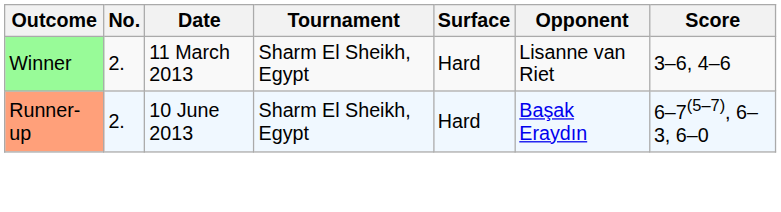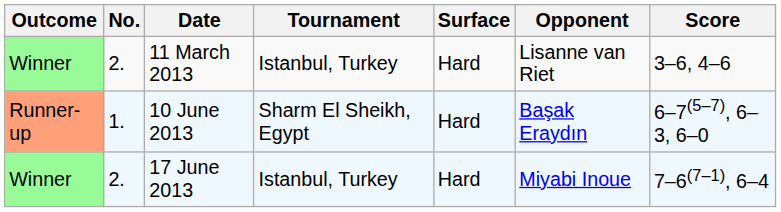 <table class="sortable wikitable" style=font-size:97%>
 <tr>
 <th>Outcome</th>
 <th>No.</th>
 <th>Date</th>
 <th>Tournament</th>
 <th>Surface</th>
 <th>Opponent</th>
 <th class="unsortable">Score</th>
 </tr>
 <tr>
 <td style="background:#98fb98;">Winner</td>
 <td>2.</td>
 <td>11 March 2013</td>
-<td>Sharm El Sheikh, Egypt</td>
+<td>Istanbul, Turkey</td>
 <td>Hard</td>
 <td> Lisanne van Riet</td>
 <td>3–6, 4–6</td>
 </tr>
 <tr style="background:#f0f8ff;">
 <td style="background:#ffa07a;">Runner-up</td>
-<td>2.</td>
+<td>1.</td>
 <td>10 June 2013</td>
 <td>Sharm El Sheikh, Egypt</td>
 <td>Hard</td>
 <td> <a href='#'>Başak Eraydın</a></td>
 <td>6–7<sup>(5–7)</sup>, 6–3, 6–0</td>
 </tr>
+<tr style="background:#f0f8ff;">
+<td style="background:#98fb98;">Winner</td>
+<td>2.</td>
+<td>17 June 2013</td>
+<td>Istanbul, Turkey</td>
+<td>Hard</td>
+<td> <a href='#'>Miyabi Inoue</a></td>
+<td>7–6<sup>(7–1)</sup>, 6–4</td>
+</tr>
 </table>
